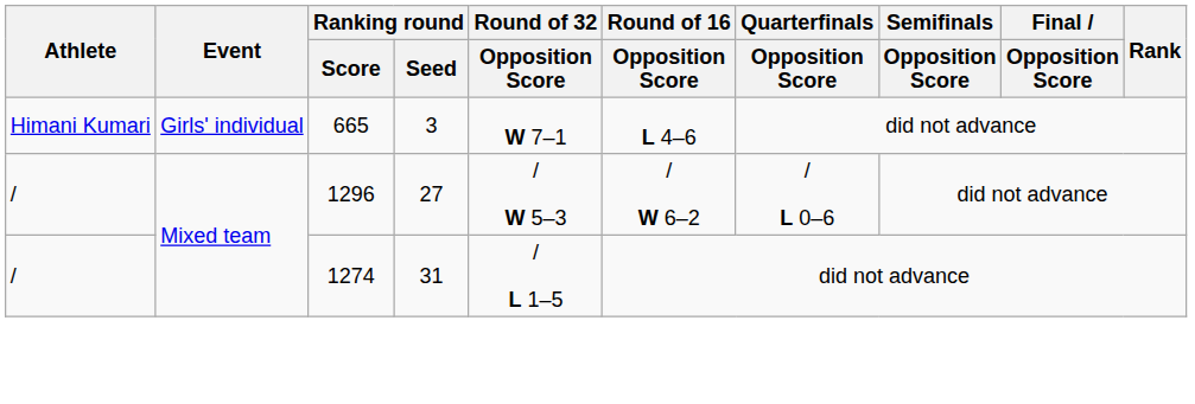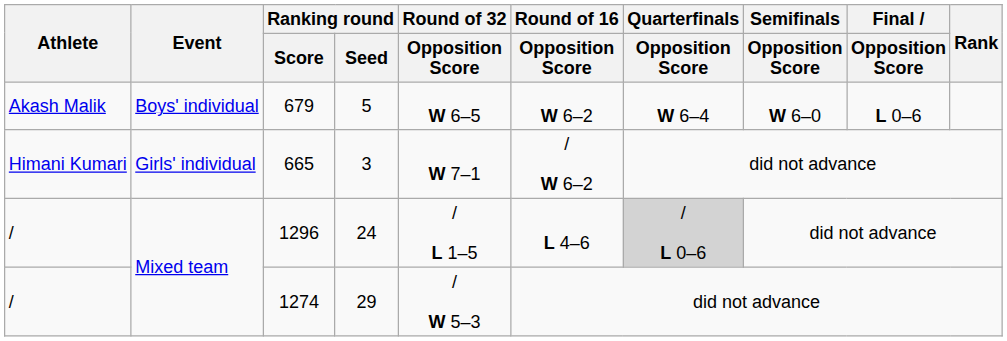 <table class="wikitable" style="text-align:center; font-size:90%">
 <tr>
 <th rowspan="2">Athlete</th>
 <th rowspan="2">Event</th>
 <th colspan="2">Ranking round</th>
 <th>Round of 32</th>
 <th>Round of 16</th>
 <th>Quarterfinals</th>
 <th>Semifinals</th>
 <th>Final / </th>
 <th rowspan="2">Rank</th>
 </tr>
 <tr>
 <th>Score</th>
 <th>Seed</th>
 <th>Opposition<br>Score</th>
 <th>Opposition<br>Score</th>
 <th>Opposition<br>Score</th>
 <th>Opposition<br>Score</th>
 <th>Opposition<br>Score</th>
 </tr>
 <tr>
+<td align="left"><a href='#'>Akash Malik</a></td>
+<td align="left"><a href='#'>Boys' individual</a></td>
+<td>679</td>
+<td>5</td>
+<td><br><strong>W</strong> 6–5</td>
+<td><br><strong>W</strong> 6–2</td>
+<td><br><strong>W</strong> 6–4</td>
+<td><br><strong>W</strong> 6–0</td>
+<td><br><strong>L</strong> 0–6</td>
+<td></td>
+</tr>
+<tr>
 <td align="left"><a href='#'>Himani Kumari</a></td>
 <td align="left"><a href='#'>Girls' individual</a></td>
 <td>665</td>
 <td>3</td>
 <td><br><strong>W</strong> 7–1</td>
-<td><br><strong>L</strong> 4–6</td>
+<td> / <br><br><strong>W</strong> 6–2</td>
 <td colspan=4>did not advance</td>
 </tr>
 <tr>
 <td align="left"> /<br></td>
 <td align="left" rowspan="2"><a href='#'>Mixed team</a></td>
 <td>1296</td>
-<td>27</td>
-<td> / <br><br><strong>W</strong> 5–3</td>
-<td> / <br><br><strong>W</strong> 6–2</td>
-<td> / <br><br><strong>L</strong> 0–6</td>
+<td>24</td>
+<td> / <br><br><strong>L</strong> 1–5</td>
+<td><br><strong>L</strong> 4–6</td>
+<td style="background: lightgrey;"> / <br><br><strong>L</strong> 0–6</td>
 <td colspan=3>did not advance</td>
 </tr>
 <tr>
 <td align="left"> /<br></td>
 <td>1274</td>
-<td>31</td>
-<td> / <br><br><strong>L</strong> 1–5</td>
+<td>29</td>
+<td> / <br><br><strong>W</strong> 5–3</td>
 <td colspan=5>did not advance</td>
 </tr>
 </table>
